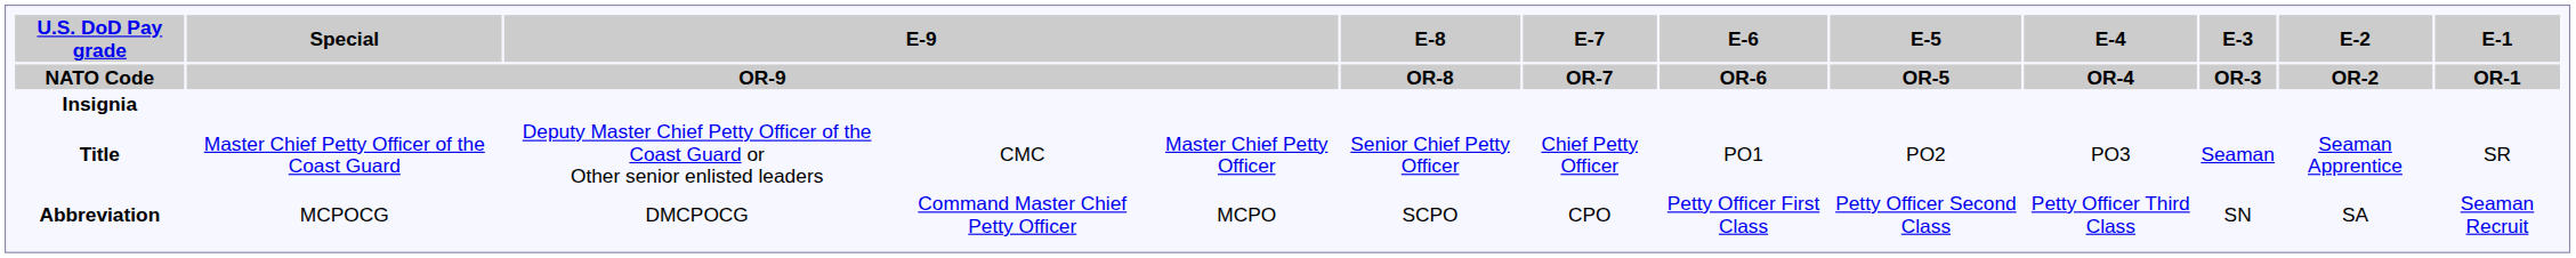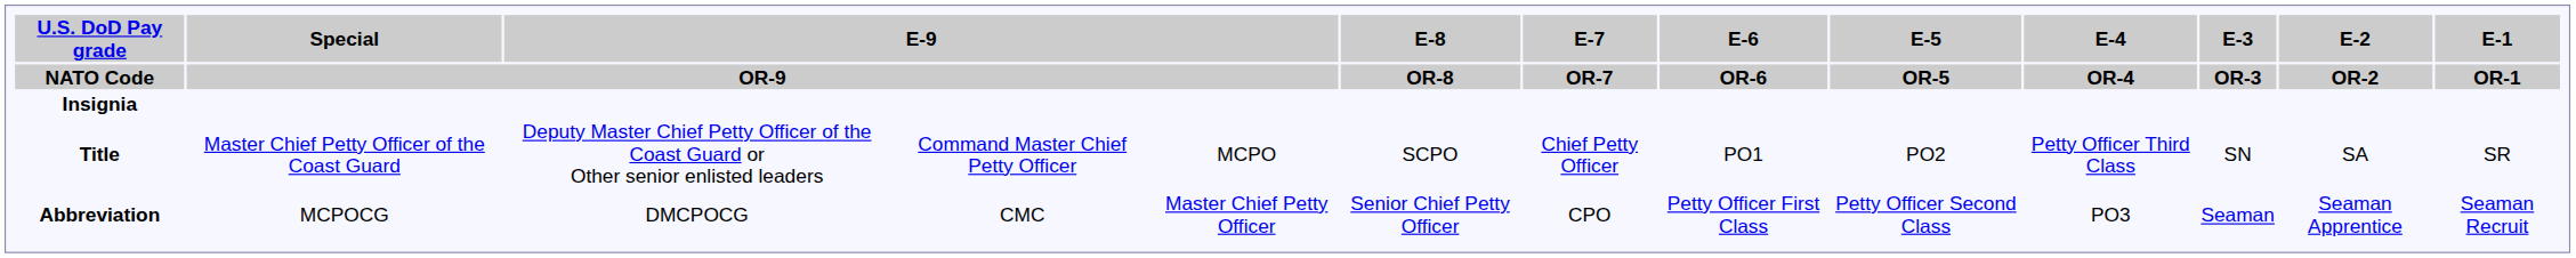 <table style="border:1px solid #8888aa; background:#f7f8ff; padding:5px; font-size:95%; margin:0 12px 12px 0;">
 <tr style="background:#ccc;">
 <th><a href='#'>U.S. DoD Pay grade</a></th>
 <th>Special</th>
 <th colspan=3>E-9</th>
 <th>E-8</th>
 <th>E-7</th>
 <th>E-6</th>
 <th>E-5</th>
 <th>E-4</th>
 <th>E-3</th>
 <th>E-2</th>
 <th>E-1</th>
 </tr>
 <tr style="background:#ccc;" "text-align:center;">
 <th>NATO Code</th>
 <th colspan=4>OR-9</th>
 <th>OR-8</th>
 <th>OR-7</th>
 <th>OR-6</th>
 <th>OR-5</th>
 <th>OR-4</th>
 <th>OR-3</th>
 <th>OR-2</th>
 <th>OR-1</th>
 </tr>
 <tr align=center>
 <td><strong>Insignia</strong></td>
 <td><br></td>
 <td><br></td>
 <td><br></td>
 <td><br></td>
 <td><br></td>
 <td><br></td>
 <td><br></td>
 <td><br></td>
 <td><br></td>
 <td></td>
 <td></td>
 <td></td>
 </tr>
 <tr align=center>
 <td><strong>Title</strong></td>
 <td><a href='#'>Master Chief Petty Officer of the Coast Guard</a></td>
 <td><a href='#'>Deputy Master Chief Petty Officer of the Coast Guard</a> or<br>Other senior enlisted leaders</td>
-<td>CMC</td>
-<td><a href='#'>Master Chief Petty Officer</a></td>
-<td><a href='#'>Senior Chief Petty Officer</a></td>
+<td><a href='#'>Command Master Chief Petty Officer</a></td>
+<td>MCPO</td>
+<td>SCPO</td>
 <td><a href='#'>Chief Petty Officer</a></td>
 <td>PO1</td>
 <td>PO2</td>
-<td>PO3</td>
-<td><a href='#'>Seaman</a></td>
-<td><a href='#'>Seaman Apprentice</a></td>
+<td><a href='#'>Petty Officer Third Class</a></td>
+<td>SN</td>
+<td>SA</td>
 <td>SR</td>
 </tr>
 <tr align=center>
 <td><strong>Abbreviation</strong></td>
 <td>MCPOCG</td>
 <td>DMCPOCG</td>
-<td><a href='#'>Command Master Chief Petty Officer</a></td>
-<td>MCPO</td>
-<td>SCPO</td>
+<td>CMC</td>
+<td><a href='#'>Master Chief Petty Officer</a></td>
+<td><a href='#'>Senior Chief Petty Officer</a></td>
 <td>CPO</td>
 <td><a href='#'>Petty Officer First Class</a></td>
 <td><a href='#'>Petty Officer Second Class</a></td>
-<td><a href='#'>Petty Officer Third Class</a></td>
-<td>SN</td>
-<td>SA</td>
+<td>PO3</td>
+<td><a href='#'>Seaman</a></td>
+<td><a href='#'>Seaman Apprentice</a></td>
 <td><a href='#'>Seaman Recruit</a></td>
 </tr>
 <tr align=center>
 <td colspan="14"></td>
 </tr>
 </table>
